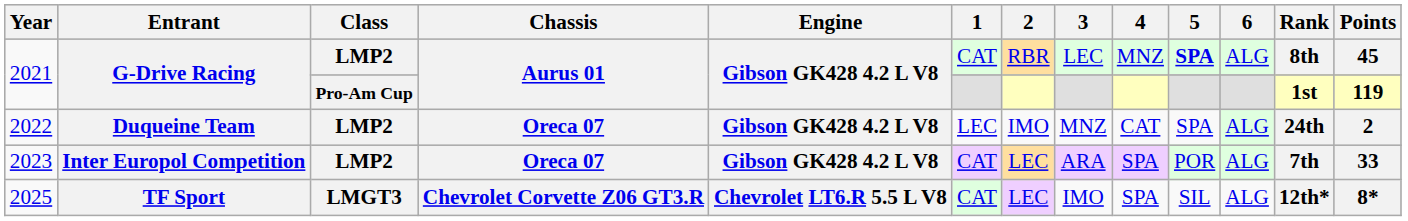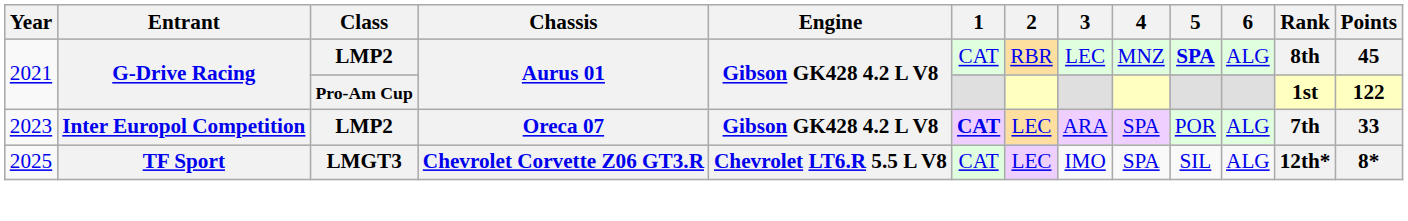 <table class="wikitable" style="text-align:center; font-size:85%">
 <tr>
 <th>Year</th>
 <th>Entrant</th>
 <th>Class</th>
 <th>Chassis</th>
 <th>Engine</th>
 <th>1</th>
 <th>2</th>
 <th>3</th>
 <th>4</th>
 <th>5</th>
 <th>6</th>
 <th>Rank</th>
 <th>Points</th>
 </tr>
 <tr>
 <td rowspan="2"><a href='#'>2021</a></td>
 <th rowspan="2" nowrap><a href='#'>G-Drive Racing</a></th>
 <th>LMP2</th>
 <th rowspan="2" nowrap><a href='#'>Aurus 01</a></th>
 <th rowspan="2" nowrap><a href='#'>Gibson</a> GK428 4.2 L V8</th>
 <td style="background:#DFFFDF;"><a href='#'>CAT</a><br></td>
 <td style="background:#FFDF9F;"><a href='#'>RBR</a><br></td>
 <td style="background:#DFFFDF;"><a href='#'>LEC</a><br></td>
 <td style="background:#DFFFDF;"><a href='#'>MNZ</a><br></td>
 <td style="background:#DFFFDF;"><strong><a href='#'>SPA</a><br></strong></td>
 <td style="background:#DFFFDF;"><a href='#'>ALG</a><br></td>
 <th>8th</th>
 <th>45</th>
 </tr>
 <tr>
 <th><small>Pro-Am Cup</small></th>
 <td style="background:#DFDFDF;"></td>
 <td style="background:#FFFFBF;"></td>
 <td style="background:#DFDFDF;"></td>
 <td style="background:#FFFFBF;"></td>
 <td style="background:#DFDFDF;"></td>
 <td style="background:#DFDFDF;"></td>
 <th style="background:#FFFFBF;">1st</th>
-<th style="background:#FFFFBF;">119</th>
-</tr>
-<tr>
-<td><a href='#'>2022</a></td>
-<th nowrap><a href='#'>Duqueine Team</a></th>
-<th>LMP2</th>
-<th nowrap><a href='#'>Oreca 07</a></th>
-<th nowrap><a href='#'>Gibson</a> GK428 4.2 L V8</th>
-<td><a href='#'>LEC</a></td>
-<td><a href='#'>IMO</a></td>
-<td><a href='#'>MNZ</a></td>
-<td><a href='#'>CAT</a></td>
-<td><a href='#'>SPA</a></td>
-<td style="background:#DFFFDF;"><a href='#'>ALG</a><br></td>
-<th>24th</th>
-<th>2</th>
+<th style="background:#FFFFBF;">122</th>
 </tr>
 <tr>
 <td><a href='#'>2023</a></td>
 <th nowrap><a href='#'>Inter Europol Competition</a></th>
 <th>LMP2</th>
 <th nowrap><a href='#'>Oreca 07</a></th>
 <th nowrap><a href='#'>Gibson</a> GK428 4.2 L V8</th>
-<td style="background:#EFCFFF;"><a href='#'>CAT</a><br></td>
+<td style="background:#EFCFFF;"><strong><a href='#'>CAT</a><br></strong></td>
 <td style="background:#FFDF9F;"><a href='#'>LEC</a><br></td>
 <td style="background:#EFCFFF;"><a href='#'>ARA</a><br></td>
 <td style="background:#EFCFFF;"><a href='#'>SPA</a><br></td>
 <td style="background:#DFFFDF;"><a href='#'>POR</a><br></td>
 <td style="background:#DFFFDF;"><a href='#'>ALG</a><br></td>
 <th>7th</th>
 <th>33</th>
 </tr>
 <tr>
 <td><a href='#'>2025</a></td>
 <th><a href='#'>TF Sport</a></th>
 <th>LMGT3</th>
 <th><a href='#'>Chevrolet Corvette Z06 GT3.R</a></th>
 <th><a href='#'>Chevrolet</a> <a href='#'>LT6.R</a> 5.5 L V8</th>
 <td style="background:#DFFFDF;"><a href='#'>CAT</a><br></td>
 <td style="background:#EFCFFF;"><a href='#'>LEC</a><br></td>
 <td style="background:#;"><a href='#'>IMO</a><br></td>
 <td style="background:#;"><a href='#'>SPA</a><br></td>
 <td style="background:#;"><a href='#'>SIL</a><br></td>
 <td style="background:#;"><a href='#'>ALG</a><br></td>
 <th>12th*</th>
 <th>8*</th>
 </tr>
 </table>
